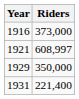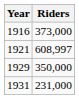 <table class="wikitable sortable">
 <tr>
 <th>Year</th>
 <th>Riders</th>
 </tr>
 <tr>
 <td>1916</td>
 <td style="text-align:right">373,000</td>
 </tr>
 <tr>
 <td>1921</td>
 <td style="text-align:right">608,997</td>
 </tr>
 <tr>
 <td>1929</td>
 <td style="text-align:right">350,000</td>
 </tr>
 <tr>
 <td>1931</td>
-<td style="text-align:right">221,400</td>
+<td style="text-align:right">231,000</td>
 </tr>
 </table>
